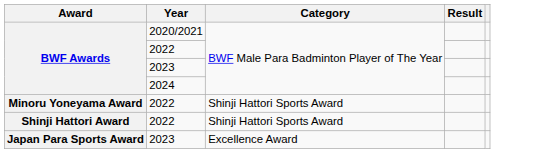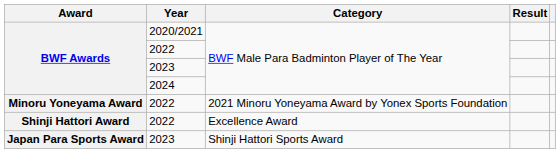 <table class="wikitable plainrowheaders sortable">
 <tr>
 <th scope="col">Award</th>
 <th scope="col">Year</th>
 <th scope="col">Category</th>
 <th scope="col">Result</th>
 <th scope="col" class="unsortable"></th>
 </tr>
 <tr>
 <th scope="row" rowspan=4><a href='#'>BWF Awards</a></th>
 <td>2020/2021</td>
 <td rowspan=4><a href='#'>BWF</a> Male Para Badminton Player of The Year</td>
 <td></td>
 <td></td>
 </tr>
 <tr>
 <td>2022</td>
 <td></td>
 <td></td>
 </tr>
 <tr>
 <td>2023</td>
 <td></td>
 <td></td>
 </tr>
 <tr>
 <td>2024</td>
 <td></td>
 <td></td>
 </tr>
 <tr>
 <th scope="row">Minoru Yoneyama Award</th>
 <td>2022</td>
-<td>Shinji Hattori Sports Award</td>
+<td>2021 Minoru Yoneyama Award by Yonex Sports Foundation</td>
 <td></td>
 <td></td>
 </tr>
 <tr>
 <th scope="row">Shinji Hattori Award</th>
 <td>2022</td>
-<td>Shinji Hattori Sports Award</td>
+<td>Excellence Award</td>
 <td></td>
 <td></td>
 </tr>
 <tr>
 <th scope="row">Japan Para Sports Award</th>
 <td>2023</td>
-<td>Excellence Award</td>
+<td>Shinji Hattori Sports Award</td>
 <td></td>
 <td></td>
 </tr>
 </table>
